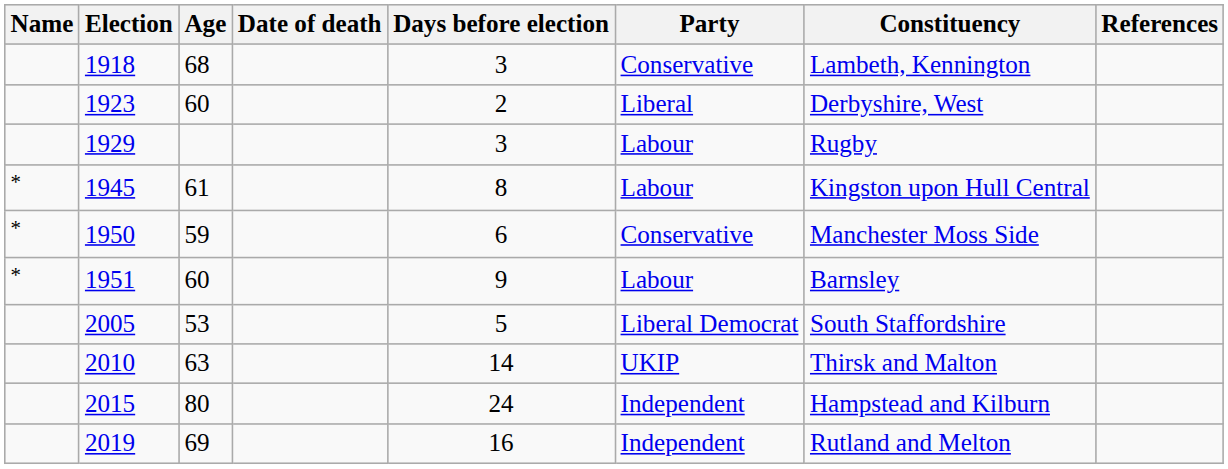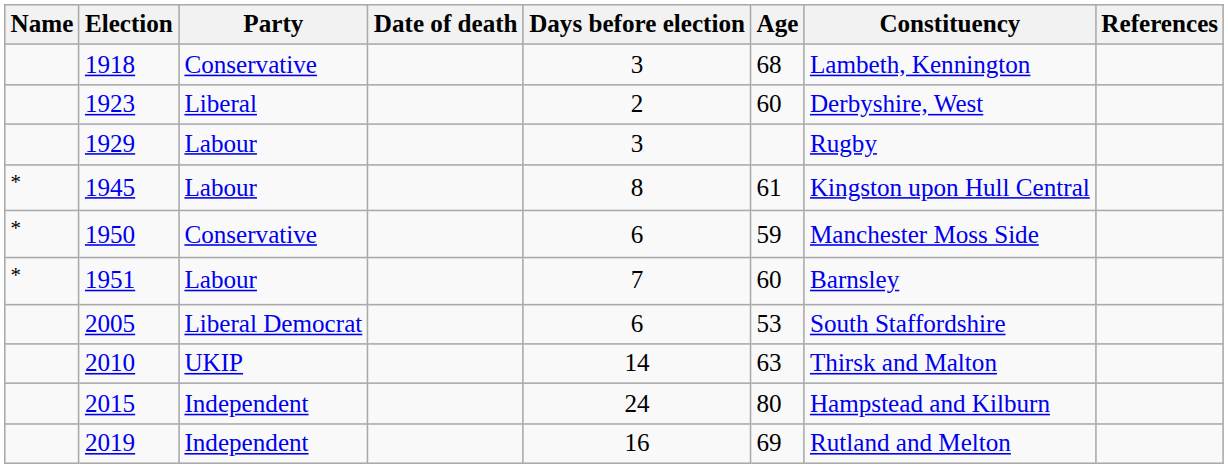 <table class="wikitable" border="1">
 <tr>
 <th>Name</th>
 <th>Election</th>
-<th>Age</th>
+<th>Party</th>
 <th>Date of death</th>
 <th>Days before election</th>
-<th>Party</th>
+<th>Age</th>
 <th>Constituency</th>
 <th>References</th>
 </tr>
 <tr>
 <td></td>
 <td><a href='#'>1918</a></td>
-<td>68</td>
+<td><a href='#'>Conservative</a></td>
 <td></td>
 <td align="center">3</td>
-<td><a href='#'>Conservative</a></td>
+<td>68</td>
 <td><a href='#'>Lambeth, Kennington</a></td>
 <td></td>
 </tr>
 <tr>
 <td></td>
 <td><a href='#'>1923</a></td>
-<td>60</td>
+<td><a href='#'>Liberal</a></td>
 <td></td>
 <td align="center">2</td>
-<td><a href='#'>Liberal</a></td>
+<td>60</td>
 <td><a href='#'>Derbyshire, West</a></td>
 <td></td>
 </tr>
 <tr>
 <td></td>
 <td><a href='#'>1929</a></td>
-<td></td>
+<td><a href='#'>Labour</a></td>
 <td></td>
 <td align="center">3</td>
-<td><a href='#'>Labour</a></td>
+<td></td>
 <td><a href='#'>Rugby</a></td>
 <td></td>
 </tr>
 <tr>
 <td><sup>*</sup></td>
 <td><a href='#'>1945</a></td>
-<td>61</td>
+<td><a href='#'>Labour</a></td>
 <td></td>
 <td align="center">8</td>
-<td><a href='#'>Labour</a></td>
+<td>61</td>
 <td><a href='#'>Kingston upon Hull Central</a></td>
 <td></td>
 </tr>
 <tr>
 <td><sup>*</sup></td>
 <td><a href='#'>1950</a></td>
-<td>59</td>
+<td><a href='#'>Conservative</a></td>
 <td></td>
 <td align="center">6</td>
-<td><a href='#'>Conservative</a></td>
+<td>59</td>
 <td><a href='#'>Manchester Moss Side</a></td>
 <td></td>
 </tr>
 <tr>
 <td><sup>*</sup></td>
 <td><a href='#'>1951</a></td>
+<td><a href='#'>Labour</a></td>
+<td></td>
+<td align="center">7</td>
 <td>60</td>
-<td></td>
-<td align="center">9</td>
-<td><a href='#'>Labour</a></td>
 <td><a href='#'>Barnsley</a></td>
 <td></td>
 </tr>
 <tr>
 <td></td>
 <td><a href='#'>2005</a></td>
+<td><a href='#'>Liberal Democrat</a></td>
+<td></td>
+<td align="center">6</td>
 <td>53</td>
-<td></td>
-<td align="center">5</td>
-<td><a href='#'>Liberal Democrat</a></td>
 <td><a href='#'>South Staffordshire</a></td>
 <td></td>
 </tr>
 <tr>
 <td></td>
 <td><a href='#'>2010</a></td>
-<td>63</td>
+<td><a href='#'>UKIP</a></td>
 <td></td>
 <td align="center">14</td>
-<td><a href='#'>UKIP</a></td>
+<td>63</td>
 <td><a href='#'>Thirsk and Malton</a></td>
 <td></td>
 </tr>
 <tr>
 <td></td>
 <td><a href='#'>2015</a></td>
-<td>80</td>
+<td><a href='#'>Independent</a></td>
 <td></td>
 <td align="center">24</td>
-<td><a href='#'>Independent</a></td>
+<td>80</td>
 <td><a href='#'>Hampstead and Kilburn</a></td>
 <td></td>
 </tr>
 <tr>
 <td></td>
 <td><a href='#'>2019</a></td>
-<td>69</td>
+<td><a href='#'>Independent</a></td>
 <td></td>
 <td align="center">16</td>
-<td><a href='#'>Independent</a></td>
+<td>69</td>
 <td><a href='#'>Rutland and Melton</a></td>
 <td></td>
 </tr>
 </table>
